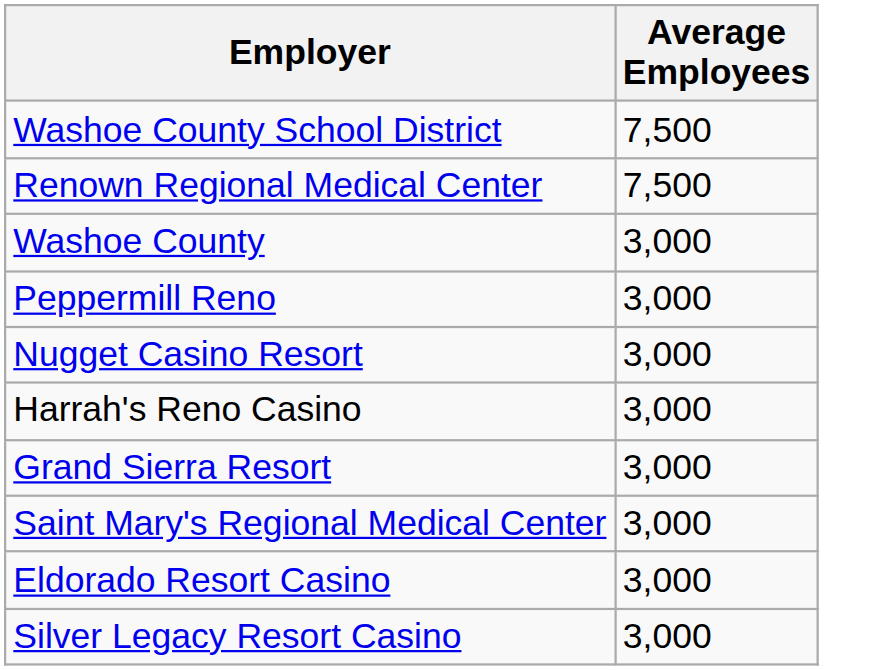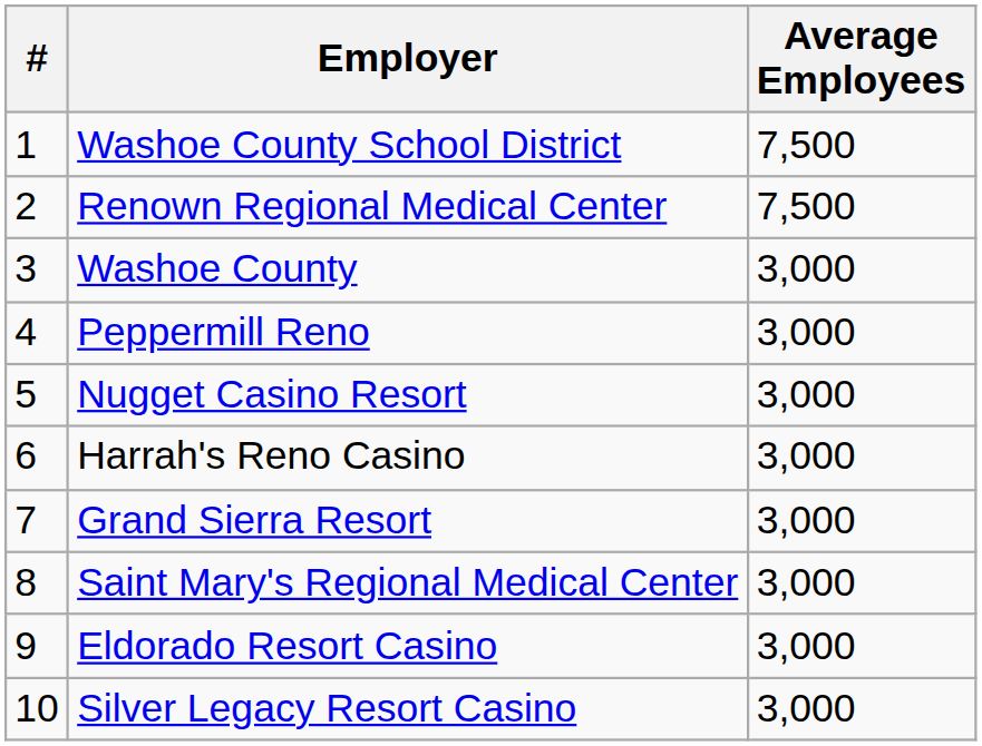 <table class="wikitable">
 <tr>
+<th>#</th>
 <th>Employer</th>
 <th>Average<br>Employees</th>
 </tr>
 <tr>
+<td>1</td>
 <td><a href='#'>Washoe County School District</a></td>
 <td>7,500</td>
 </tr>
 <tr>
+<td>2</td>
 <td><a href='#'>Renown Regional Medical Center</a></td>
 <td>7,500</td>
 </tr>
 <tr>
+<td>3</td>
 <td><a href='#'>Washoe County</a></td>
 <td>3,000</td>
 </tr>
 <tr>
+<td>4</td>
 <td><a href='#'>Peppermill Reno</a></td>
 <td>3,000</td>
 </tr>
 <tr>
+<td>5</td>
 <td><a href='#'>Nugget Casino Resort</a></td>
 <td>3,000</td>
 </tr>
 <tr>
+<td>6</td>
 <td>Harrah's Reno Casino</td>
 <td>3,000</td>
 </tr>
 <tr>
+<td>7</td>
 <td><a href='#'>Grand Sierra Resort</a></td>
 <td>3,000</td>
 </tr>
 <tr>
+<td>8</td>
 <td><a href='#'>Saint Mary's Regional Medical Center</a></td>
 <td>3,000</td>
 </tr>
 <tr>
+<td>9</td>
 <td><a href='#'>Eldorado Resort Casino</a></td>
 <td>3,000</td>
 </tr>
 <tr>
+<td>10</td>
 <td><a href='#'>Silver Legacy Resort Casino</a></td>
 <td>3,000</td>
 </tr>
 </table>
